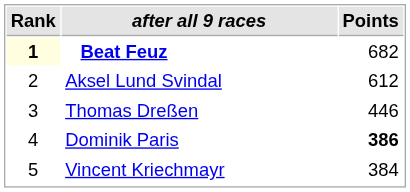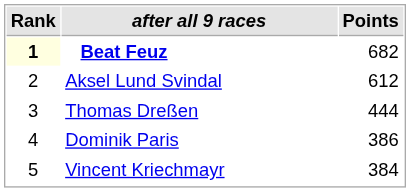 <table cellspacing="1" cellpadding="3" style="border:1px solid #aaa; font-size:86%;">
 <tr style="background:#e4e4e4;">
 <th style="border-bottom:1px solid #aaa; width:10px;">Rank</th>
 <th style="border-bottom:1px solid #aaa; width:200px; white-space:nowrap;"><em>after all 9 races</em></th>
 <th style="border-bottom:1px solid #aaa; width:20px;">Points</th>
 </tr>
 <tr>
 <td style="background: lightyellow; text-align:center;"><strong>1</strong></td>
 <td><strong>   <a href='#'>Beat Feuz</a></strong></td>
 <td align="right">682</td>
 </tr>
 <tr>
 <td style="text-align:center;">2</td>
 <td> <a href='#'>Aksel Lund Svindal</a></td>
 <td align="right">612</td>
 </tr>
 <tr>
 <td style="text-align:center;">3</td>
 <td> <a href='#'>Thomas Dreßen</a></td>
-<td align="right">446</td>
+<td align="right">444</td>
 </tr>
 <tr>
 <td style="text-align:center;">4</td>
 <td> <a href='#'>Dominik Paris</a></td>
-<td align="right"><strong>386</strong></td>
+<td align="right">386</td>
 </tr>
 <tr>
 <td style="text-align:center;">5</td>
 <td> <a href='#'>Vincent Kriechmayr</a></td>
 <td align="right">384</td>
 </tr>
 <tr>
 </tr>
 </table>
